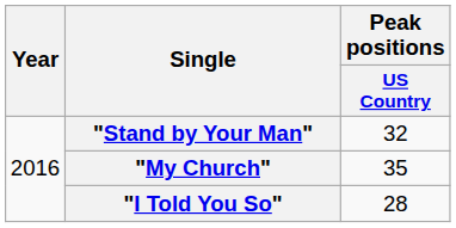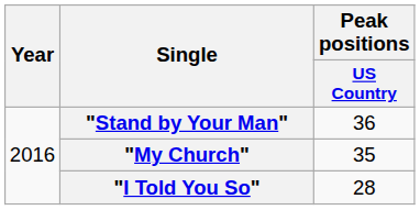 <table class="wikitable plainrowheaders" style="text-align:center;">
 <tr>
 <th rowspan="2">Year</th>
 <th rowspan="2" style="width:12em;">Single</th>
 <th>Peak<br>positions</th>
 </tr>
 <tr style="font-size:smaller;">
 <th><a href='#'>US<br>Country</a><br></th>
 </tr>
 <tr>
 <td rowspan="3">2016</td>
 <th scope="row">"<a href='#'>Stand by Your Man</a>"</th>
-<td>32</td>
+<td>36</td>
 </tr>
 <tr>
 <th scope="row">"<a href='#'>My Church</a>"</th>
 <td>35</td>
 </tr>
 <tr>
 <th scope="row">"<a href='#'>I Told You So</a>"</th>
 <td>28</td>
 </tr>
 </table>
